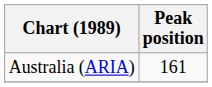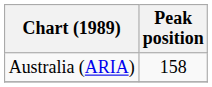 <table class="wikitable sortable">
 <tr>
 <th>Chart (1989)</th>
 <th>Peak<br>position</th>
 </tr>
 <tr>
 <td>Australia (<a href='#'>ARIA</a>)</td>
-<td align="center">161</td>
+<td align="center">158</td>
 </tr>
 <tr>
 </tr>
 <tr>
 </tr>
 <tr>
 </tr>
 <tr>
 </tr>
 </table>
